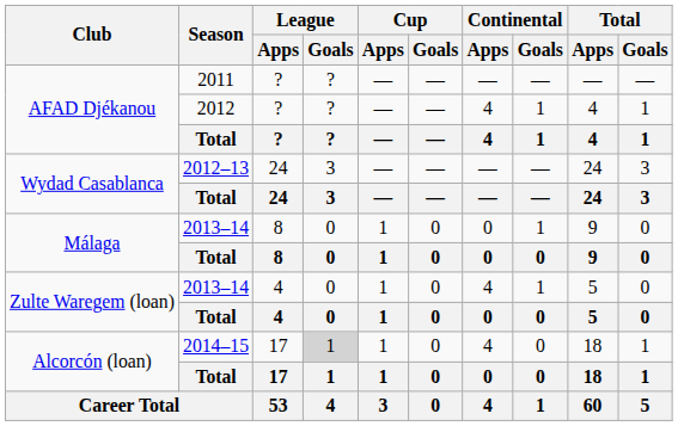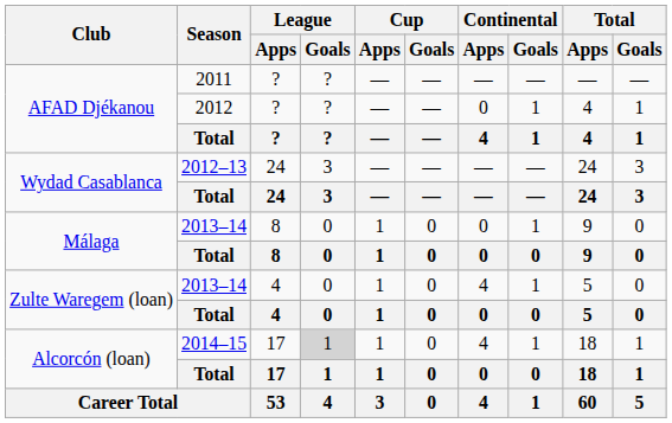 <table class="wikitable" style="text-align: center">
 <tr>
 <th rowspan="2">Club</th>
 <th rowspan="2">Season</th>
 <th colspan="2">League</th>
 <th colspan="2">Cup</th>
 <th colspan="2">Continental</th>
 <th colspan="2">Total</th>
 </tr>
 <tr>
 <th>Apps</th>
 <th>Goals</th>
 <th>Apps</th>
 <th>Goals</th>
 <th>Apps</th>
 <th>Goals</th>
 <th>Apps</th>
 <th>Goals</th>
 </tr>
 <tr>
 <td rowspan="3"><a href='#'>AFAD Djékanou</a></td>
 <td>2011</td>
 <td>?</td>
 <td>?</td>
 <td>—</td>
 <td>—</td>
 <td>—</td>
 <td>—</td>
 <td>—</td>
 <td>—</td>
 </tr>
 <tr>
 <td>2012</td>
 <td>?</td>
 <td>?</td>
 <td>—</td>
 <td>—</td>
-<td>4</td>
+<td>0</td>
 <td>1</td>
 <td>4</td>
 <td>1</td>
 </tr>
 <tr>
 <th>Total</th>
 <th>?</th>
 <th>?</th>
 <th>—</th>
 <th>—</th>
 <th>4</th>
 <th>1</th>
 <th>4</th>
 <th>1</th>
 </tr>
 <tr>
 <td rowspan="2"><a href='#'>Wydad Casablanca</a></td>
 <td><a href='#'>2012–13</a></td>
 <td>24</td>
 <td>3</td>
 <td>—</td>
 <td>—</td>
 <td>—</td>
 <td>—</td>
 <td>24</td>
 <td>3</td>
 </tr>
 <tr>
 <th>Total</th>
 <th>24</th>
 <th>3</th>
 <th>—</th>
 <th>—</th>
 <th>—</th>
 <th>—</th>
 <th>24</th>
 <th>3</th>
 </tr>
 <tr>
 <td rowspan="2"><a href='#'>Málaga</a></td>
 <td><a href='#'>2013–14</a></td>
 <td>8</td>
 <td>0</td>
 <td>1</td>
 <td>0</td>
 <td>0</td>
 <td>1</td>
 <td>9</td>
 <td>0</td>
 </tr>
 <tr>
 <th>Total</th>
 <th>8</th>
 <th>0</th>
 <th>1</th>
 <th>0</th>
 <th>0</th>
 <th>0</th>
 <th>9</th>
 <th>0</th>
 </tr>
 <tr>
 <td rowspan="2"><a href='#'>Zulte Waregem</a> (loan)</td>
 <td><a href='#'>2013–14</a></td>
 <td>4</td>
 <td>0</td>
 <td>1</td>
 <td>0</td>
 <td>4</td>
 <td>1</td>
 <td>5</td>
 <td>0</td>
 </tr>
 <tr>
 <th>Total</th>
 <th>4</th>
 <th>0</th>
 <th>1</th>
 <th>0</th>
 <th>0</th>
 <th>0</th>
 <th>5</th>
 <th>0</th>
 </tr>
 <tr>
 <td rowspan="2"><a href='#'>Alcorcón</a> (loan)</td>
 <td><a href='#'>2014–15</a></td>
 <td>17</td>
 <td style="background: lightgrey;">1</td>
 <td>1</td>
 <td>0</td>
 <td>4</td>
-<td>0</td>
+<td>1</td>
 <td>18</td>
 <td>1</td>
 </tr>
 <tr>
 <th>Total</th>
 <th>17</th>
 <th>1</th>
 <th>1</th>
 <th>0</th>
 <th>0</th>
 <th>0</th>
 <th>18</th>
 <th>1</th>
 </tr>
 <tr>
 <th colspan="2">Career Total</th>
 <th>53</th>
 <th>4</th>
 <th>3</th>
 <th>0</th>
 <th>4</th>
 <th>1</th>
 <th>60</th>
 <th>5</th>
 </tr>
 </table>
